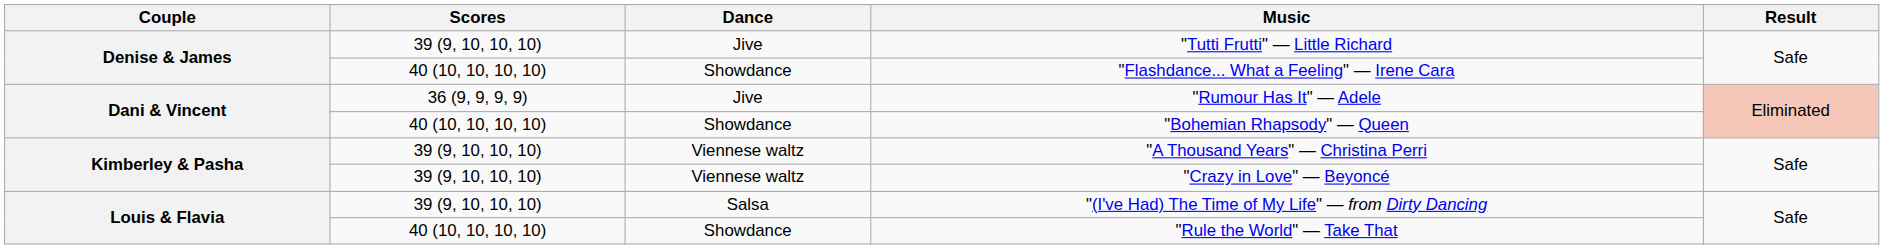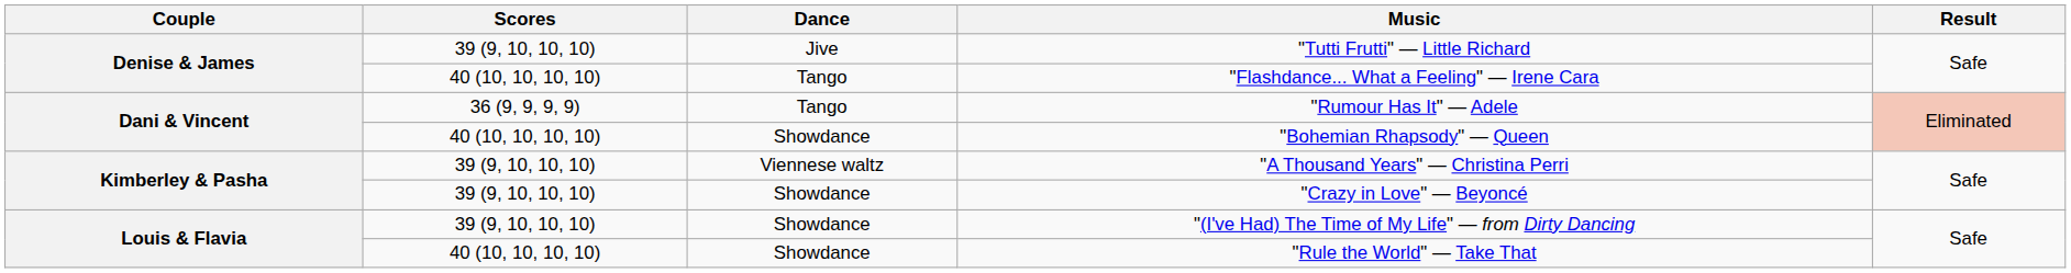 <table class="wikitable sortable" style="text-align:center; width:90%">
 <tr>
 <th scope="col">Couple</th>
 <th scope="col">Scores</th>
 <th scope="col" class="unsortable">Dance</th>
 <th scope="col" class="unsortable">Music</th>
 <th scope="col" class="unsortable">Result</th>
 </tr>
 <tr>
 <th scope="row" rowspan=2>Denise & James</th>
 <td>39 (9, 10, 10, 10)</td>
 <td>Jive</td>
 <td>"<a href='#'>Tutti Frutti</a>" — <a href='#'>Little Richard</a></td>
 <td rowspan="2">Safe</td>
 </tr>
 <tr>
 <td>40 (10, 10, 10, 10)</td>
-<td>Showdance</td>
+<td>Tango</td>
 <td>"<a href='#'>Flashdance... What a Feeling</a>" — <a href='#'>Irene Cara</a></td>
 </tr>
 <tr>
 <th scope="row" rowspan=2>Dani & Vincent</th>
 <td>36 (9, 9, 9, 9)</td>
-<td>Jive</td>
+<td>Tango</td>
 <td>"<a href='#'>Rumour Has It</a>" — <a href='#'>Adele</a></td>
 <td rowspan="2" bgcolor="f4c7b8">Eliminated</td>
 </tr>
 <tr>
 <td>40 (10, 10, 10, 10)</td>
 <td>Showdance</td>
 <td>"<a href='#'>Bohemian Rhapsody</a>" — <a href='#'>Queen</a></td>
 </tr>
 <tr>
 <th scope="row" rowspan=2>Kimberley & Pasha</th>
 <td>39 (9, 10, 10, 10)</td>
 <td>Viennese waltz</td>
 <td>"<a href='#'>A Thousand Years</a>" — <a href='#'>Christina Perri</a></td>
 <td rowspan="2">Safe</td>
 </tr>
 <tr>
 <td>39 (9, 10, 10, 10)</td>
-<td>Viennese waltz</td>
+<td>Showdance</td>
 <td>"<a href='#'>Crazy in Love</a>" — <a href='#'>Beyoncé</a></td>
 </tr>
 <tr>
 <th scope="row" rowspan=2>Louis & Flavia</th>
 <td>39 (9, 10, 10, 10)</td>
-<td>Salsa</td>
+<td>Showdance</td>
 <td>"<a href='#'>(I've Had) The Time of My Life</a>" — <em>from <a href='#'>Dirty Dancing</a></em></td>
 <td rowspan="2">Safe</td>
 </tr>
 <tr>
 <td>40 (10, 10, 10, 10)</td>
 <td>Showdance</td>
 <td>"<a href='#'>Rule the World</a>" — <a href='#'>Take That</a></td>
 </tr>
 </table>
